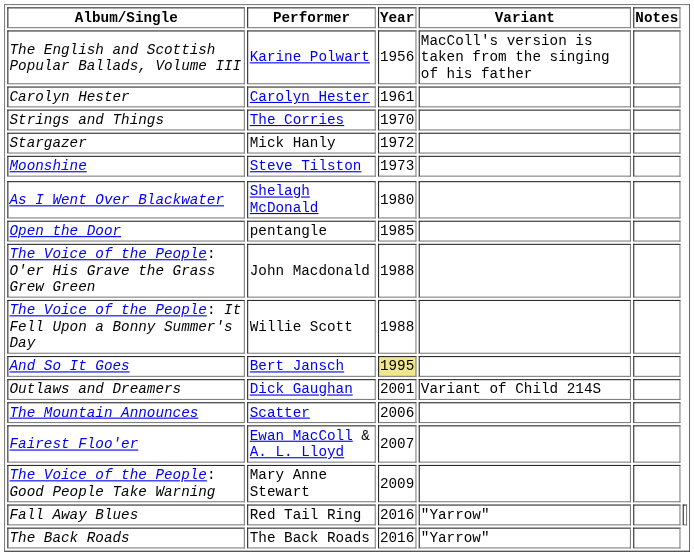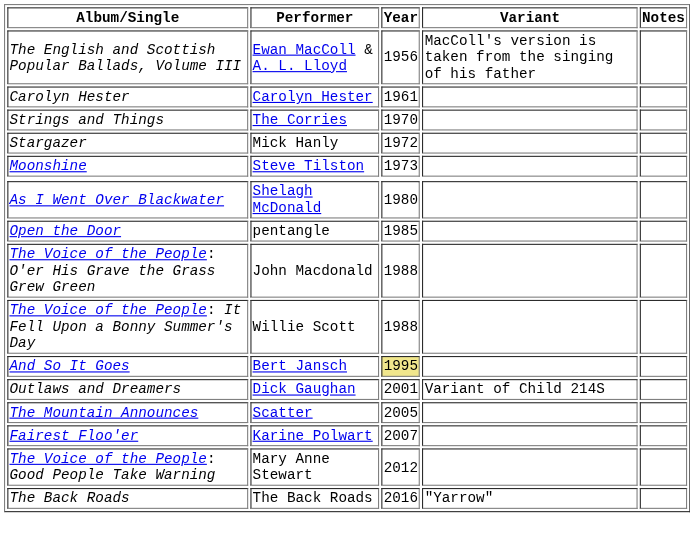 <table border="1">
 <tr>
 <th>Album/Single</th>
 <th>Performer</th>
 <th>Year</th>
 <th>Variant</th>
 <th>Notes</th>
 </tr>
 <tr>
 <td><em>The English and Scottish Popular Ballads, Volume III</em></td>
-<td><a href='#'>Karine Polwart</a></td>
+<td><a href='#'>Ewan MacColl</a> & <a href='#'>A. L. Lloyd</a></td>
 <td>1956</td>
 <td>MacColl's version is taken from the singing of his father</td>
 <td></td>
 </tr>
 <tr>
 <td><em>Carolyn Hester</em></td>
 <td><a href='#'>Carolyn Hester</a></td>
 <td>1961</td>
 <td></td>
 <td></td>
 </tr>
 <tr>
 <td><em>Strings and Things</em></td>
 <td><a href='#'>The Corries</a></td>
 <td>1970</td>
 <td></td>
 <td></td>
 </tr>
 <tr>
 <td><em>Stargazer</em></td>
 <td>Mick Hanly</td>
 <td>1972</td>
 <td></td>
 <td></td>
 </tr>
 <tr>
 <td><em><a href='#'>Moonshine</a></em></td>
 <td><a href='#'>Steve Tilston</a></td>
 <td>1973</td>
 <td></td>
 <td></td>
 </tr>
 <tr>
 </tr>
 <tr>
 <td><em><a href='#'>As I Went Over Blackwater</a></em></td>
 <td><a href='#'>Shelagh McDonald</a></td>
 <td>1980</td>
 <td></td>
 <td></td>
 </tr>
 <tr>
 <td><em><a href='#'>Open the Door</a></em></td>
 <td>pentangle</td>
 <td>1985</td>
 <td></td>
 <td></td>
 </tr>
 <tr>
 <td><em><a href='#'>The Voice of the People</a></em>: <em>O'er His Grave the Grass Grew Green</em></td>
 <td>John Macdonald</td>
 <td>1988</td>
 <td></td>
 <td></td>
 </tr>
 <tr>
 <td><em><a href='#'>The Voice of the People</a></em>: <em>It Fell Upon a Bonny Summer's Day</em></td>
 <td>Willie Scott</td>
 <td>1988</td>
 <td></td>
 <td></td>
 </tr>
 <tr>
 <td><em><a href='#'>And So It Goes</a></em></td>
 <td><a href='#'>Bert Jansch</a></td>
 <td style="background: khaki;">1995</td>
 <td></td>
 <td></td>
 </tr>
 <tr>
 <td><em>Outlaws and Dreamers</em></td>
 <td><a href='#'>Dick Gaughan</a></td>
 <td>2001</td>
 <td>Variant of Child 214S</td>
 <td></td>
 </tr>
 <tr>
 <td><em><a href='#'>The Mountain Announces</a></em></td>
 <td><a href='#'>Scatter</a></td>
-<td>2006</td>
+<td>2005</td>
 <td></td>
 <td></td>
 </tr>
 <tr>
 <td><em><a href='#'>Fairest Floo'er</a></em></td>
-<td><a href='#'>Ewan MacColl</a> & <a href='#'>A. L. Lloyd</a></td>
+<td><a href='#'>Karine Polwart</a></td>
 <td>2007</td>
 <td></td>
 <td></td>
 </tr>
 <tr>
 <td><em><a href='#'>The Voice of the People</a></em>: <em>Good People Take Warning</em></td>
 <td>Mary Anne Stewart</td>
-<td>2009</td>
-<td></td>
-<td></td>
-</tr>
-<tr>
-<td><em>Fall Away Blues</em></td>
-<td>Red Tail Ring</td>
-<td>2016</td>
-<td>"Yarrow"</td>
+<td>2012</td>
 <td></td>
 <td></td>
 </tr>
 <tr>
 <td><em>The Back Roads</em></td>
 <td>The Back Roads</td>
 <td>2016</td>
 <td>"Yarrow"</td>
 <td></td>
 </tr>
 </table>
